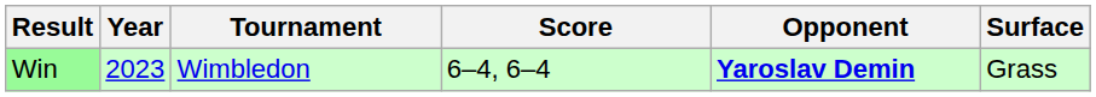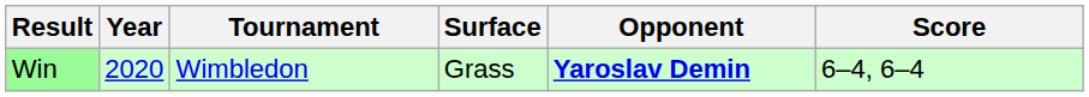 <table class="wikitable" style=font-size:97%>
 <tr>
 <th>Result</th>
 <th>Year</th>
 <th width=150>Tournament</th>
+<th>Surface</th>
+<th width=150>Opponent</th>
 <th width=150>Score</th>
-<th width=150>Opponent</th>
-<th>Surface</th>
 </tr>
 <tr style="background:#ccffcc;">
 <td bgcolor=98FB98>Win</td>
-<td><a href='#'>2023</a></td>
+<td><a href='#'>2020</a></td>
 <td><a href='#'>Wimbledon</a></td>
+<td>Grass</td>
+<td><strong> <a href='#'>Yaroslav Demin</a></strong></td>
 <td>6–4, 6–4</td>
-<td><strong> <a href='#'>Yaroslav Demin</a></strong></td>
-<td>Grass</td>
 </tr>
 </table>
